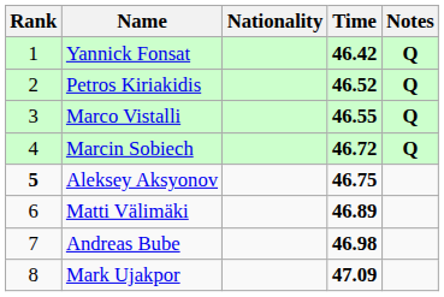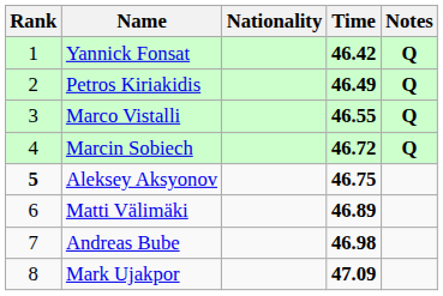 <table class="wikitable sortable" style="text-align:center">
 <tr>
 <th>Rank</th>
 <th>Name</th>
 <th>Nationality</th>
 <th>Time</th>
 <th>Notes</th>
 </tr>
 <tr bgcolor=ccffcc>
 <td>1</td>
 <td align=left><a href='#'>Yannick Fonsat</a></td>
 <td align=left></td>
 <td><strong>46.42</strong></td>
 <td><strong>Q</strong></td>
 </tr>
 <tr bgcolor=ccffcc>
 <td>2</td>
 <td align=left><a href='#'>Petros Kiriakidis</a></td>
 <td align=left></td>
-<td><strong>46.52</strong></td>
+<td><strong>46.49</strong></td>
 <td><strong>Q</strong></td>
 </tr>
 <tr bgcolor=ccffcc>
 <td>3</td>
 <td align=left><a href='#'>Marco Vistalli</a></td>
 <td align=left></td>
 <td><strong>46.55</strong></td>
 <td><strong>Q</strong></td>
 </tr>
 <tr bgcolor=ccffcc>
 <td>4</td>
 <td align=left><a href='#'>Marcin Sobiech</a></td>
 <td align=left></td>
 <td><strong>46.72</strong></td>
 <td><strong>Q</strong></td>
 </tr>
 <tr>
 <td><strong>5</strong></td>
 <td align=left><a href='#'>Aleksey Aksyonov</a></td>
 <td align=left></td>
 <td><strong>46.75</strong></td>
 <td></td>
 </tr>
 <tr>
 <td>6</td>
 <td align=left><a href='#'>Matti Välimäki</a></td>
 <td align=left></td>
 <td><strong>46.89</strong></td>
 <td></td>
 </tr>
 <tr>
 <td>7</td>
 <td align=left><a href='#'>Andreas Bube</a></td>
 <td align=left></td>
 <td><strong>46.98</strong></td>
 <td></td>
 </tr>
 <tr>
 <td>8</td>
 <td align=left><a href='#'>Mark Ujakpor</a></td>
 <td align=left></td>
 <td><strong>47.09</strong></td>
 <td></td>
 </tr>
 </table>
